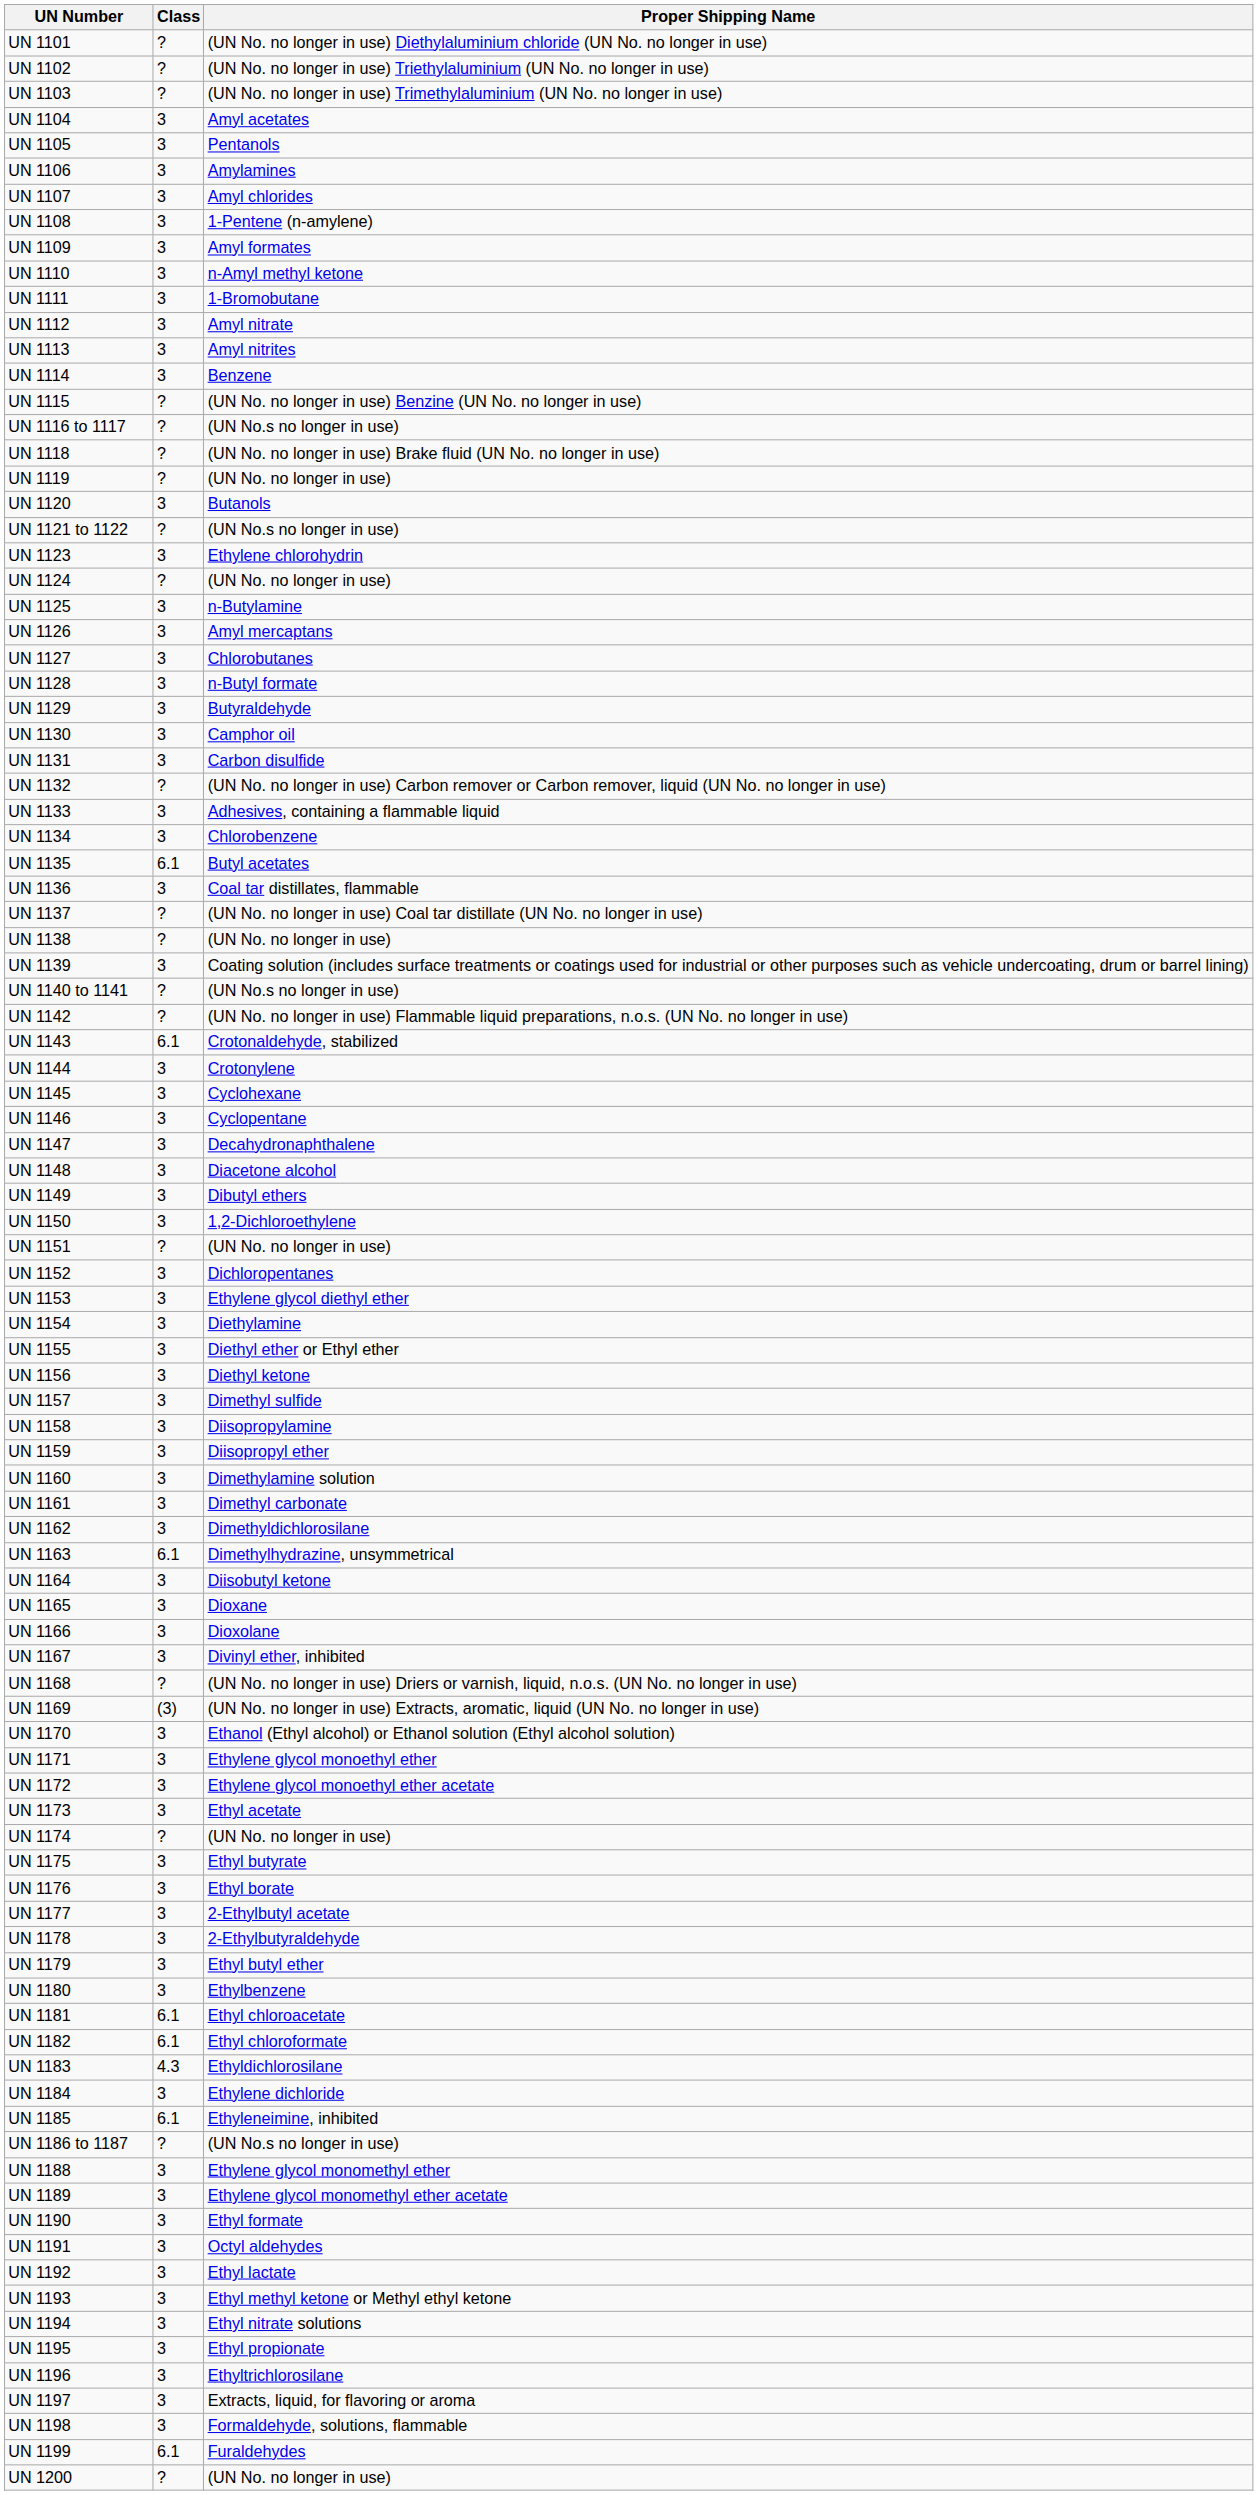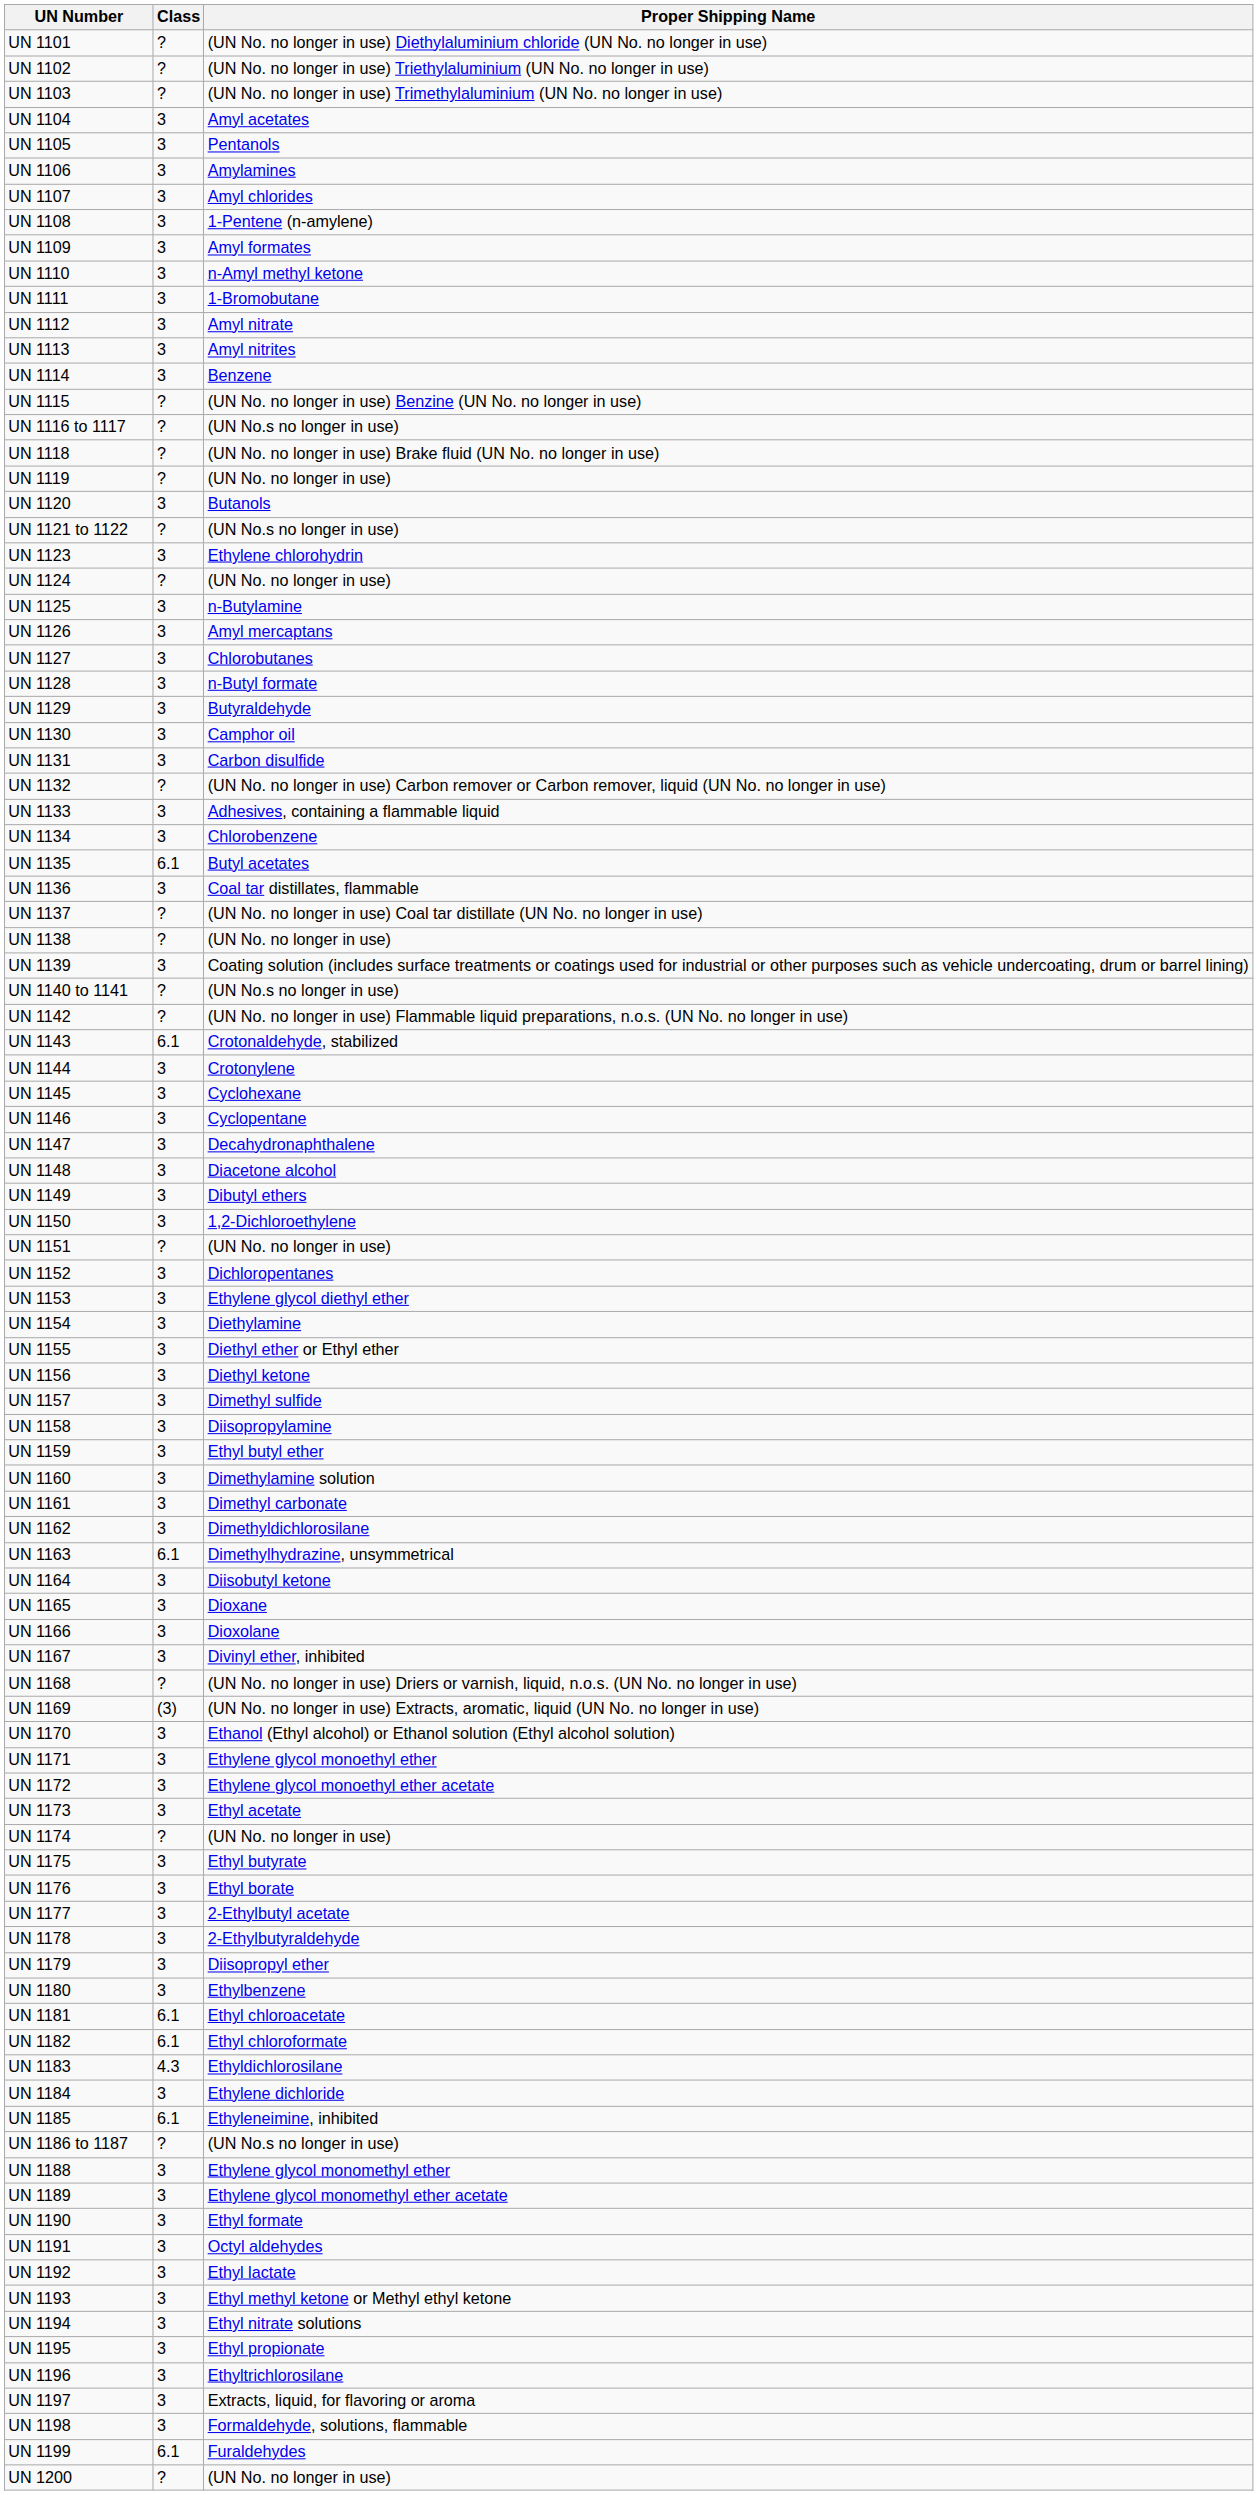 <table class="wikitable">
 <tr>
 <th width="140px">UN Number</th>
 <th>Class</th>
 <th>Proper Shipping Name</th>
 </tr>
 <tr>
 <td>UN 1101</td>
 <td>?</td>
 <td>(UN No. no longer in use) <a href='#'>Diethylaluminium chloride</a> (UN No. no longer in use)</td>
 </tr>
 <tr>
 <td>UN 1102</td>
 <td>?</td>
 <td>(UN No. no longer in use) <a href='#'>Triethylaluminium</a> (UN No. no longer in use)</td>
 </tr>
 <tr>
 <td>UN 1103</td>
 <td>?</td>
 <td>(UN No. no longer in use) <a href='#'>Trimethylaluminium</a> (UN No. no longer in use)</td>
 </tr>
 <tr>
 <td>UN 1104</td>
 <td>3</td>
 <td><a href='#'>Amyl acetates</a></td>
 </tr>
 <tr>
 <td>UN 1105</td>
 <td>3</td>
 <td><a href='#'>Pentanols</a></td>
 </tr>
 <tr>
 <td>UN 1106</td>
 <td>3</td>
 <td><a href='#'>Amylamines</a></td>
 </tr>
 <tr>
 <td>UN 1107</td>
 <td>3</td>
 <td><a href='#'>Amyl chlorides</a></td>
 </tr>
 <tr>
 <td>UN 1108</td>
 <td>3</td>
 <td><a href='#'>1-Pentene</a> (n-amylene)</td>
 </tr>
 <tr>
 <td>UN 1109</td>
 <td>3</td>
 <td><a href='#'>Amyl formates</a></td>
 </tr>
 <tr>
 <td>UN 1110</td>
 <td>3</td>
 <td><a href='#'>n-Amyl methyl ketone</a></td>
 </tr>
 <tr>
 <td>UN 1111</td>
 <td>3</td>
 <td><a href='#'>1-Bromobutane</a></td>
 </tr>
 <tr>
 <td>UN 1112</td>
 <td>3</td>
 <td><a href='#'>Amyl nitrate</a></td>
 </tr>
 <tr>
 <td>UN 1113</td>
 <td>3</td>
 <td><a href='#'>Amyl nitrites</a></td>
 </tr>
 <tr>
 <td>UN 1114</td>
 <td>3</td>
 <td><a href='#'>Benzene</a></td>
 </tr>
 <tr>
 <td>UN 1115</td>
 <td>?</td>
 <td>(UN No. no longer in use) <a href='#'>Benzine</a> (UN No. no longer in use)</td>
 </tr>
 <tr>
 <td>UN 1116 to 1117</td>
 <td>?</td>
 <td>(UN No.s no longer in use)</td>
 </tr>
 <tr>
 <td>UN 1118</td>
 <td>?</td>
 <td>(UN No. no longer in use) Brake fluid (UN No. no longer in use)</td>
 </tr>
 <tr>
 <td>UN 1119</td>
 <td>?</td>
 <td>(UN No. no longer in use)</td>
 </tr>
 <tr>
 <td>UN 1120</td>
 <td>3</td>
 <td><a href='#'>Butanols</a></td>
 </tr>
 <tr>
 <td>UN 1121 to 1122</td>
 <td>?</td>
 <td>(UN No.s no longer in use)</td>
 </tr>
 <tr>
 <td>UN 1123</td>
 <td>3</td>
 <td><a href='#'>Ethylene chlorohydrin</a></td>
 </tr>
 <tr>
 <td>UN 1124</td>
 <td>?</td>
 <td>(UN No. no longer in use)</td>
 </tr>
 <tr>
 <td>UN 1125</td>
 <td>3</td>
 <td><a href='#'>n-Butylamine</a></td>
 </tr>
 <tr>
 <td>UN 1126</td>
 <td>3</td>
 <td><a href='#'>Amyl mercaptans</a></td>
 </tr>
 <tr>
 <td>UN 1127</td>
 <td>3</td>
 <td><a href='#'>Chlorobutanes</a></td>
 </tr>
 <tr>
 <td>UN 1128</td>
 <td>3</td>
 <td><a href='#'>n-Butyl formate</a></td>
 </tr>
 <tr>
 <td>UN 1129</td>
 <td>3</td>
 <td><a href='#'>Butyraldehyde</a></td>
 </tr>
 <tr>
 <td>UN 1130</td>
 <td>3</td>
 <td><a href='#'>Camphor oil</a></td>
 </tr>
 <tr>
 <td>UN 1131</td>
 <td>3</td>
 <td><a href='#'>Carbon disulfide</a></td>
 </tr>
 <tr>
 <td>UN 1132</td>
 <td>?</td>
 <td>(UN No. no longer in use) Carbon remover or Carbon remover, liquid (UN No. no longer in use)</td>
 </tr>
 <tr>
 <td>UN 1133</td>
 <td>3</td>
 <td><a href='#'>Adhesives</a>, containing a flammable liquid</td>
 </tr>
 <tr>
 <td>UN 1134</td>
 <td>3</td>
 <td><a href='#'>Chlorobenzene</a></td>
 </tr>
 <tr>
 <td>UN 1135</td>
 <td>6.1</td>
 <td><a href='#'>Butyl acetates</a></td>
 </tr>
 <tr>
 <td>UN 1136</td>
 <td>3</td>
 <td><a href='#'>Coal tar</a> distillates, flammable</td>
 </tr>
 <tr>
 <td>UN 1137</td>
 <td>?</td>
 <td>(UN No. no longer in use) Coal tar distillate (UN No. no longer in use)</td>
 </tr>
 <tr>
 <td>UN 1138</td>
 <td>?</td>
 <td>(UN No. no longer in use)</td>
 </tr>
 <tr>
 <td>UN 1139</td>
 <td>3</td>
 <td>Coating solution (includes surface treatments or coatings used for industrial or other purposes such as vehicle undercoating, drum or barrel lining)</td>
 </tr>
 <tr>
 <td>UN 1140 to 1141</td>
 <td>?</td>
 <td>(UN No.s no longer in use)</td>
 </tr>
 <tr>
 <td>UN 1142</td>
 <td>?</td>
 <td>(UN No. no longer in use) Flammable liquid preparations, n.o.s. (UN No. no longer in use)</td>
 </tr>
 <tr>
 <td>UN 1143</td>
 <td>6.1</td>
 <td><a href='#'>Crotonaldehyde</a>, stabilized</td>
 </tr>
 <tr>
 <td>UN 1144</td>
 <td>3</td>
 <td><a href='#'>Crotonylene</a></td>
 </tr>
 <tr>
 <td>UN 1145</td>
 <td>3</td>
 <td><a href='#'>Cyclohexane</a></td>
 </tr>
 <tr>
 <td>UN 1146</td>
 <td>3</td>
 <td><a href='#'>Cyclopentane</a></td>
 </tr>
 <tr>
 <td>UN 1147</td>
 <td>3</td>
 <td><a href='#'>Decahydronaphthalene</a></td>
 </tr>
 <tr>
 <td>UN 1148</td>
 <td>3</td>
 <td><a href='#'>Diacetone alcohol</a></td>
 </tr>
 <tr>
 <td>UN 1149</td>
 <td>3</td>
 <td><a href='#'>Dibutyl ethers</a></td>
 </tr>
 <tr>
 <td>UN 1150</td>
 <td>3</td>
 <td><a href='#'>1,2-Dichloroethylene</a></td>
 </tr>
 <tr>
 <td>UN 1151</td>
 <td>?</td>
 <td>(UN No. no longer in use)</td>
 </tr>
 <tr>
 <td>UN 1152</td>
 <td>3</td>
 <td><a href='#'>Dichloropentanes</a></td>
 </tr>
 <tr>
 <td>UN 1153</td>
 <td>3</td>
 <td><a href='#'>Ethylene glycol diethyl ether</a></td>
 </tr>
 <tr>
 <td>UN 1154</td>
 <td>3</td>
 <td><a href='#'>Diethylamine</a></td>
 </tr>
 <tr>
 <td>UN 1155</td>
 <td>3</td>
 <td><a href='#'>Diethyl ether</a> or Ethyl ether</td>
 </tr>
 <tr>
 <td>UN 1156</td>
 <td>3</td>
 <td><a href='#'>Diethyl ketone</a></td>
 </tr>
 <tr>
 <td>UN 1157</td>
 <td>3</td>
 <td><a href='#'>Dimethyl sulfide</a></td>
 </tr>
 <tr>
 <td>UN 1158</td>
 <td>3</td>
 <td><a href='#'>Diisopropylamine</a></td>
 </tr>
 <tr>
 <td>UN 1159</td>
 <td>3</td>
-<td><a href='#'>Diisopropyl ether</a></td>
+<td><a href='#'>Ethyl butyl ether</a></td>
 </tr>
 <tr>
 <td>UN 1160</td>
 <td>3</td>
 <td><a href='#'>Dimethylamine</a> solution</td>
 </tr>
 <tr>
 <td>UN 1161</td>
 <td>3</td>
 <td><a href='#'>Dimethyl carbonate</a></td>
 </tr>
 <tr>
 <td>UN 1162</td>
 <td>3</td>
 <td><a href='#'>Dimethyldichlorosilane</a></td>
 </tr>
 <tr>
 <td>UN 1163</td>
 <td>6.1</td>
 <td><a href='#'>Dimethylhydrazine</a>, unsymmetrical</td>
 </tr>
 <tr>
 <td>UN 1164</td>
 <td>3</td>
 <td><a href='#'>Diisobutyl ketone</a></td>
 </tr>
 <tr>
 <td>UN 1165</td>
 <td>3</td>
 <td><a href='#'>Dioxane</a></td>
 </tr>
 <tr>
 <td>UN 1166</td>
 <td>3</td>
 <td><a href='#'>Dioxolane</a></td>
 </tr>
 <tr>
 <td>UN 1167</td>
 <td>3</td>
 <td><a href='#'>Divinyl ether</a>, inhibited</td>
 </tr>
 <tr>
 <td>UN 1168</td>
 <td>?</td>
 <td>(UN No. no longer in use) Driers or varnish, liquid, n.o.s. (UN No. no longer in use)</td>
 </tr>
 <tr>
 <td>UN 1169</td>
 <td>(3)</td>
 <td>(UN No. no longer in use) Extracts, aromatic, liquid (UN No. no longer in use)</td>
 </tr>
 <tr>
 <td>UN 1170</td>
 <td>3</td>
 <td><a href='#'>Ethanol</a> (Ethyl alcohol) or Ethanol solution (Ethyl alcohol solution)</td>
 </tr>
 <tr>
 <td>UN 1171</td>
 <td>3</td>
 <td><a href='#'>Ethylene glycol monoethyl ether</a></td>
 </tr>
 <tr>
 <td>UN 1172</td>
 <td>3</td>
 <td><a href='#'>Ethylene glycol monoethyl ether acetate</a></td>
 </tr>
 <tr>
 <td>UN 1173</td>
 <td>3</td>
 <td><a href='#'>Ethyl acetate</a></td>
 </tr>
 <tr>
 <td>UN 1174</td>
 <td>?</td>
 <td>(UN No. no longer in use)</td>
 </tr>
 <tr>
 <td>UN 1175</td>
 <td>3</td>
 <td><a href='#'>Ethyl butyrate</a></td>
 </tr>
 <tr>
 <td>UN 1176</td>
 <td>3</td>
 <td><a href='#'>Ethyl borate</a></td>
 </tr>
 <tr>
 <td>UN 1177</td>
 <td>3</td>
 <td><a href='#'>2-Ethylbutyl acetate</a></td>
 </tr>
 <tr>
 <td>UN 1178</td>
 <td>3</td>
 <td><a href='#'>2-Ethylbutyraldehyde</a></td>
 </tr>
 <tr>
 <td>UN 1179</td>
 <td>3</td>
-<td><a href='#'>Ethyl butyl ether</a></td>
+<td><a href='#'>Diisopropyl ether</a></td>
 </tr>
 <tr>
 <td>UN 1180</td>
 <td>3</td>
 <td><a href='#'>Ethylbenzene</a></td>
 </tr>
 <tr>
 <td>UN 1181</td>
 <td>6.1</td>
 <td><a href='#'>Ethyl chloroacetate</a></td>
 </tr>
 <tr>
 <td>UN 1182</td>
 <td>6.1</td>
 <td><a href='#'>Ethyl chloroformate</a></td>
 </tr>
 <tr>
 <td>UN 1183</td>
 <td>4.3</td>
 <td><a href='#'>Ethyldichlorosilane</a></td>
 </tr>
 <tr>
 <td>UN 1184</td>
 <td>3</td>
 <td><a href='#'>Ethylene dichloride</a></td>
 </tr>
 <tr>
 <td>UN 1185</td>
 <td>6.1</td>
 <td><a href='#'>Ethyleneimine</a>, inhibited</td>
 </tr>
 <tr>
 <td>UN 1186 to 1187</td>
 <td>?</td>
 <td>(UN No.s no longer in use)</td>
 </tr>
 <tr>
 <td>UN 1188</td>
 <td>3</td>
 <td><a href='#'>Ethylene glycol monomethyl ether</a></td>
 </tr>
 <tr>
 <td>UN 1189</td>
 <td>3</td>
 <td><a href='#'>Ethylene glycol monomethyl ether acetate</a></td>
 </tr>
 <tr>
 <td>UN 1190</td>
 <td>3</td>
 <td><a href='#'>Ethyl formate</a></td>
 </tr>
 <tr>
 <td>UN 1191</td>
 <td>3</td>
 <td><a href='#'>Octyl aldehydes</a></td>
 </tr>
 <tr>
 <td>UN 1192</td>
 <td>3</td>
 <td><a href='#'>Ethyl lactate</a></td>
 </tr>
 <tr>
 <td>UN 1193</td>
 <td>3</td>
 <td><a href='#'>Ethyl methyl ketone</a> or Methyl ethyl ketone</td>
 </tr>
 <tr>
 <td>UN 1194</td>
 <td>3</td>
 <td><a href='#'>Ethyl nitrate</a> solutions</td>
 </tr>
 <tr>
 <td>UN 1195</td>
 <td>3</td>
 <td><a href='#'>Ethyl propionate</a></td>
 </tr>
 <tr>
 <td>UN 1196</td>
 <td>3</td>
 <td><a href='#'>Ethyltrichlorosilane</a></td>
 </tr>
 <tr>
 <td>UN 1197</td>
 <td>3</td>
 <td>Extracts, liquid, for flavoring or aroma</td>
 </tr>
 <tr>
 <td>UN 1198</td>
 <td>3</td>
 <td><a href='#'>Formaldehyde</a>, solutions, flammable</td>
 </tr>
 <tr>
 <td>UN 1199</td>
 <td>6.1</td>
 <td><a href='#'>Furaldehydes</a></td>
 </tr>
 <tr>
 <td>UN 1200</td>
 <td>?</td>
 <td>(UN No. no longer in use)</td>
 </tr>
 </table>
